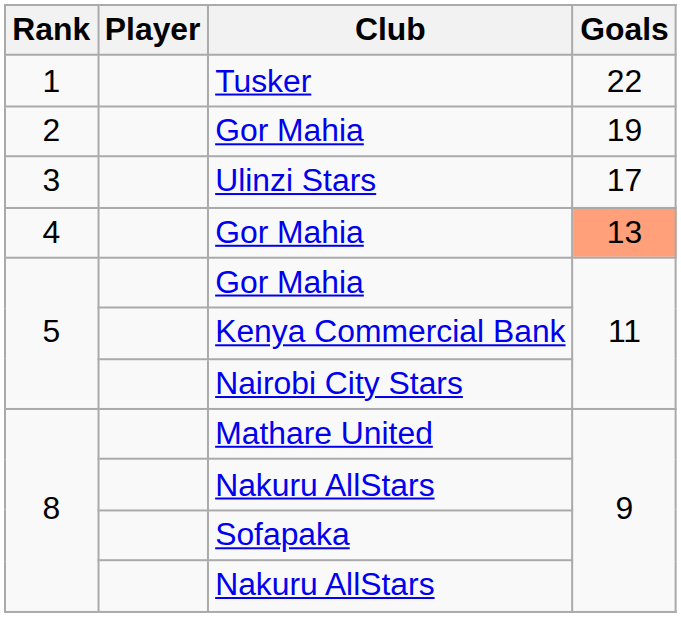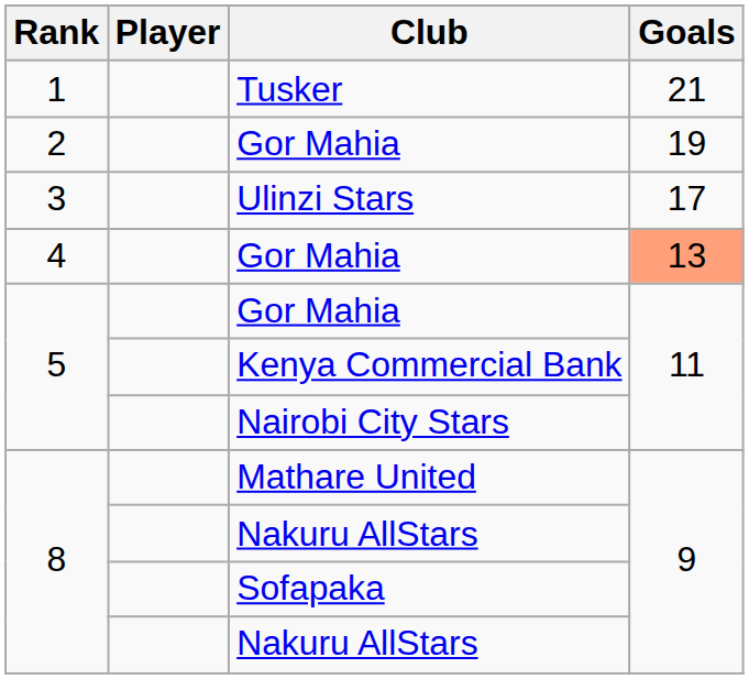 <table class="wikitable sortable">
 <tr>
 <th>Rank</th>
 <th>Player</th>
 <th>Club</th>
 <th>Goals</th>
 </tr>
 <tr>
 <td style="text-align:center;">1</td>
 <td> </td>
 <td><a href='#'>Tusker</a></td>
-<td style="text-align:center;">22</td>
+<td style="text-align:center;">21</td>
 </tr>
 <tr>
 <td style="text-align:center;">2</td>
 <td> </td>
 <td><a href='#'>Gor Mahia</a></td>
 <td style="text-align:center;">19</td>
 </tr>
 <tr>
 <td style="text-align:center;">3</td>
 <td> </td>
 <td><a href='#'>Ulinzi Stars</a></td>
 <td style="text-align:center;">17</td>
 </tr>
 <tr>
 <td style="text-align:center;">4</td>
 <td> </td>
 <td><a href='#'>Gor Mahia</a></td>
 <td style="background: lightsalmon; text-align:center;">13</td>
 </tr>
 <tr>
 <td rowspan="3" style="text-align:center;">5</td>
 <td> </td>
 <td><a href='#'>Gor Mahia</a></td>
 <td rowspan="3" style="text-align:center;">11</td>
 </tr>
 <tr>
 <td> </td>
 <td><a href='#'>Kenya Commercial Bank</a></td>
 </tr>
 <tr>
 <td> </td>
 <td><a href='#'>Nairobi City Stars</a></td>
 </tr>
 <tr>
 <td rowspan="4" style="text-align:center;">8</td>
 <td> </td>
 <td><a href='#'>Mathare United</a></td>
 <td rowspan="4" style="text-align:center;">9</td>
 </tr>
 <tr>
 <td> </td>
 <td><a href='#'>Nakuru AllStars</a></td>
 </tr>
 <tr>
 <td> </td>
 <td><a href='#'>Sofapaka</a></td>
 </tr>
 <tr>
 <td> </td>
 <td><a href='#'>Nakuru AllStars</a></td>
 </tr>
 </table>
